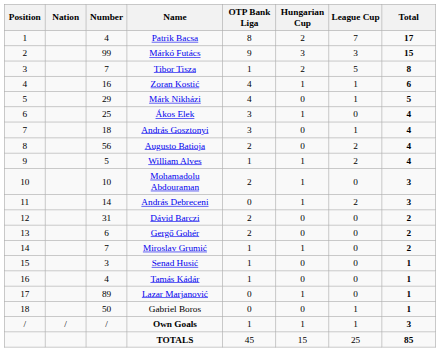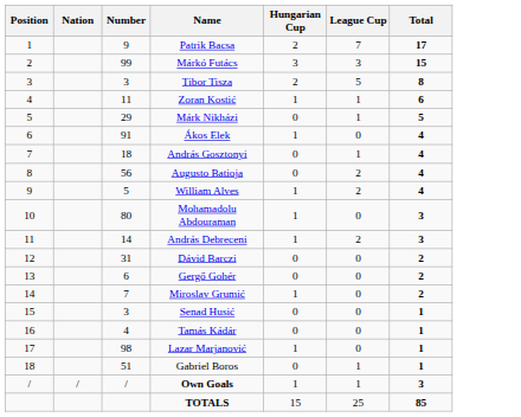 <table class="wikitable" style="font-size: 95%; text-align: center;">
 <tr>
 <th width=60>Position</th>
 <th width=60>Nation</th>
 <th width=60>Number</th>
 <th width=150>Name</th>
-<th width=80>OTP Bank Liga</th>
 <th width=80>Hungarian Cup</th>
 <th width=80>League Cup</th>
 <th width=80>Total</th>
 </tr>
 <tr>
 <td>1</td>
 <td></td>
-<td>4</td>
+<td>9</td>
 <td><a href='#'>Patrik Bacsa</a></td>
-<td>8</td>
 <td>2</td>
 <td>7</td>
 <td><strong>17</strong></td>
 </tr>
 <tr>
 <td>2</td>
 <td></td>
 <td>99</td>
 <td><a href='#'>Márkó Futács</a></td>
-<td>9</td>
 <td>3</td>
 <td>3</td>
 <td><strong>15</strong></td>
 </tr>
 <tr>
 <td>3</td>
 <td></td>
-<td>7</td>
+<td>3</td>
 <td><a href='#'>Tibor Tisza</a></td>
-<td>1</td>
 <td>2</td>
 <td>5</td>
 <td><strong>8</strong></td>
 </tr>
 <tr>
 <td>4</td>
 <td></td>
-<td>16</td>
+<td>11</td>
 <td><a href='#'>Zoran Kostić</a></td>
-<td>4</td>
 <td>1</td>
 <td>1</td>
 <td><strong>6</strong></td>
 </tr>
 <tr>
 <td>5</td>
 <td></td>
 <td>29</td>
 <td><a href='#'>Márk Nikházi</a></td>
-<td>4</td>
 <td>0</td>
 <td>1</td>
 <td><strong>5</strong></td>
 </tr>
 <tr>
 <td>6</td>
 <td></td>
-<td>25</td>
+<td>91</td>
 <td><a href='#'>Ákos Elek</a></td>
-<td>3</td>
 <td>1</td>
 <td>0</td>
 <td><strong>4</strong></td>
 </tr>
 <tr>
 <td>7</td>
 <td></td>
 <td>18</td>
 <td><a href='#'>András Gosztonyi</a></td>
-<td>3</td>
 <td>0</td>
 <td>1</td>
 <td><strong>4</strong></td>
 </tr>
 <tr>
 <td>8</td>
 <td></td>
 <td>56</td>
 <td><a href='#'>Augusto Batioja</a></td>
-<td>2</td>
 <td>0</td>
 <td>2</td>
 <td><strong>4</strong></td>
 </tr>
 <tr>
 <td>9</td>
 <td></td>
 <td>5</td>
 <td><a href='#'>William Alves</a></td>
 <td>1</td>
-<td>1</td>
 <td>2</td>
 <td><strong>4</strong></td>
 </tr>
 <tr>
 <td>10</td>
 <td></td>
-<td>10</td>
+<td>80</td>
 <td><a href='#'>Mohamadolu Abdouraman</a></td>
-<td>2</td>
 <td>1</td>
 <td>0</td>
 <td><strong>3</strong></td>
 </tr>
 <tr>
 <td>11</td>
 <td></td>
 <td>14</td>
 <td><a href='#'>András Debreceni</a></td>
-<td>0</td>
 <td>1</td>
 <td>2</td>
 <td><strong>3</strong></td>
 </tr>
 <tr>
 <td>12</td>
 <td></td>
 <td>31</td>
 <td><a href='#'>Dávid Barczi</a></td>
-<td>2</td>
 <td>0</td>
 <td>0</td>
 <td><strong>2</strong></td>
 </tr>
 <tr>
 <td>13</td>
 <td></td>
 <td>6</td>
 <td><a href='#'>Gergő Gohér</a></td>
-<td>2</td>
 <td>0</td>
 <td>0</td>
 <td><strong>2</strong></td>
 </tr>
 <tr>
 <td>14</td>
 <td></td>
 <td>7</td>
 <td><a href='#'>Miroslav Grumić</a></td>
 <td>1</td>
-<td>1</td>
 <td>0</td>
 <td><strong>2</strong></td>
 </tr>
 <tr>
 <td>15</td>
 <td></td>
 <td>3</td>
 <td><a href='#'>Senad Husić</a></td>
-<td>1</td>
 <td>0</td>
 <td>0</td>
 <td><strong>1</strong></td>
 </tr>
 <tr>
 <td>16</td>
 <td></td>
 <td>4</td>
 <td><a href='#'>Tamás Kádár</a></td>
-<td>1</td>
 <td>0</td>
 <td>0</td>
 <td><strong>1</strong></td>
 </tr>
 <tr>
 <td>17</td>
 <td></td>
-<td>89</td>
+<td>98</td>
 <td><a href='#'>Lazar Marjanović</a></td>
-<td>0</td>
 <td>1</td>
 <td>0</td>
 <td><strong>1</strong></td>
 </tr>
 <tr>
 <td>18</td>
 <td></td>
-<td>50</td>
+<td>51</td>
 <td>Gabriel Boros</td>
-<td>0</td>
 <td>0</td>
 <td>1</td>
 <td><strong>1</strong></td>
 </tr>
 <tr>
 <td>/</td>
 <td>/</td>
 <td>/</td>
 <td><strong>Own Goals</strong></td>
 <td>1</td>
 <td>1</td>
-<td>1</td>
 <td><strong>3</strong></td>
 </tr>
 <tr>
 <td></td>
 <td></td>
 <td></td>
 <td><strong>TOTALS</strong></td>
-<td>45</td>
 <td>15</td>
 <td>25</td>
 <td><strong>85</strong></td>
 </tr>
 </table>
